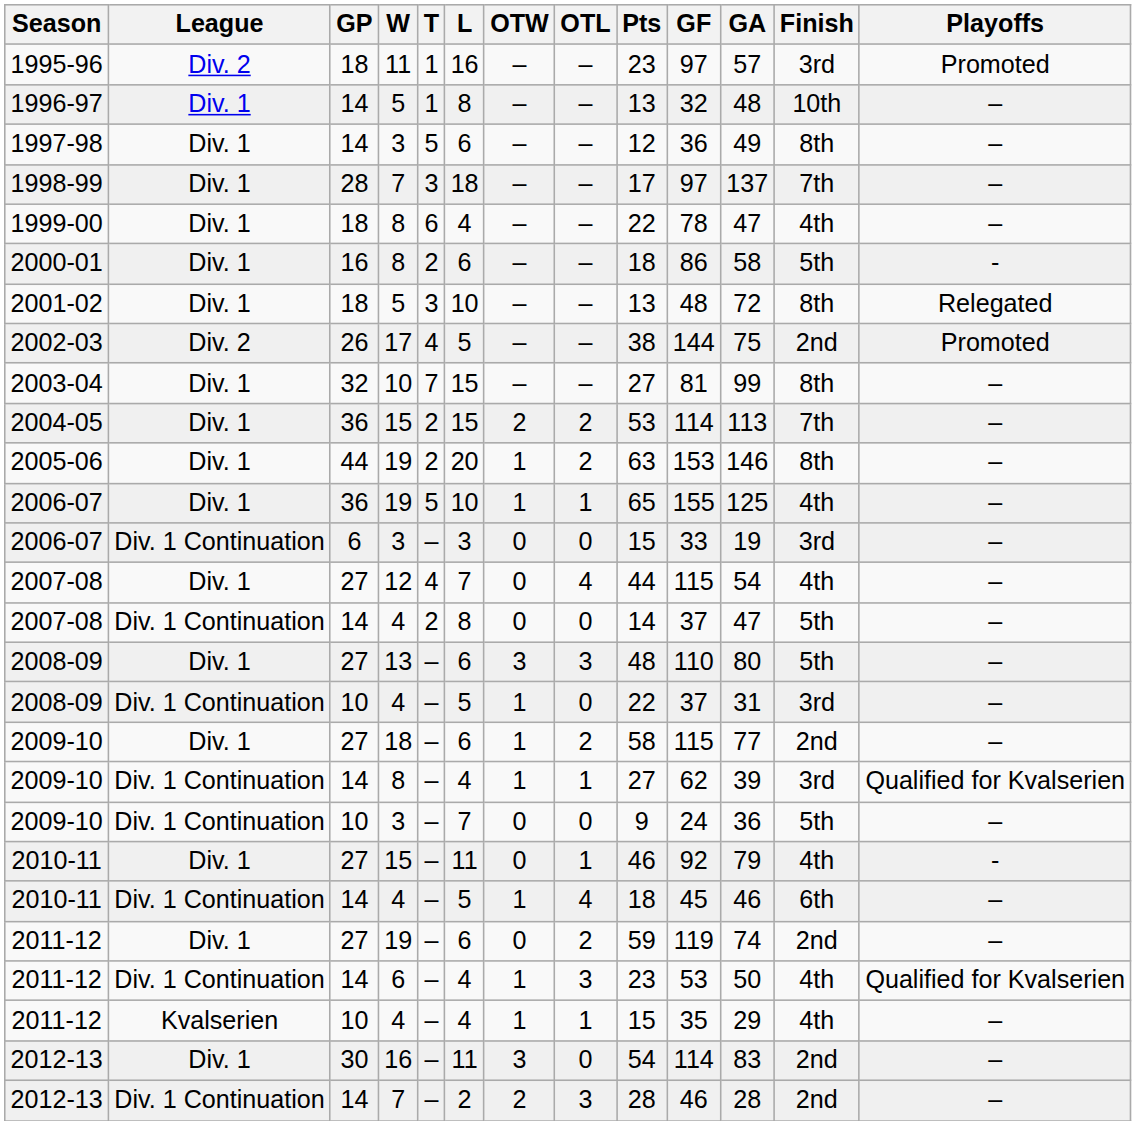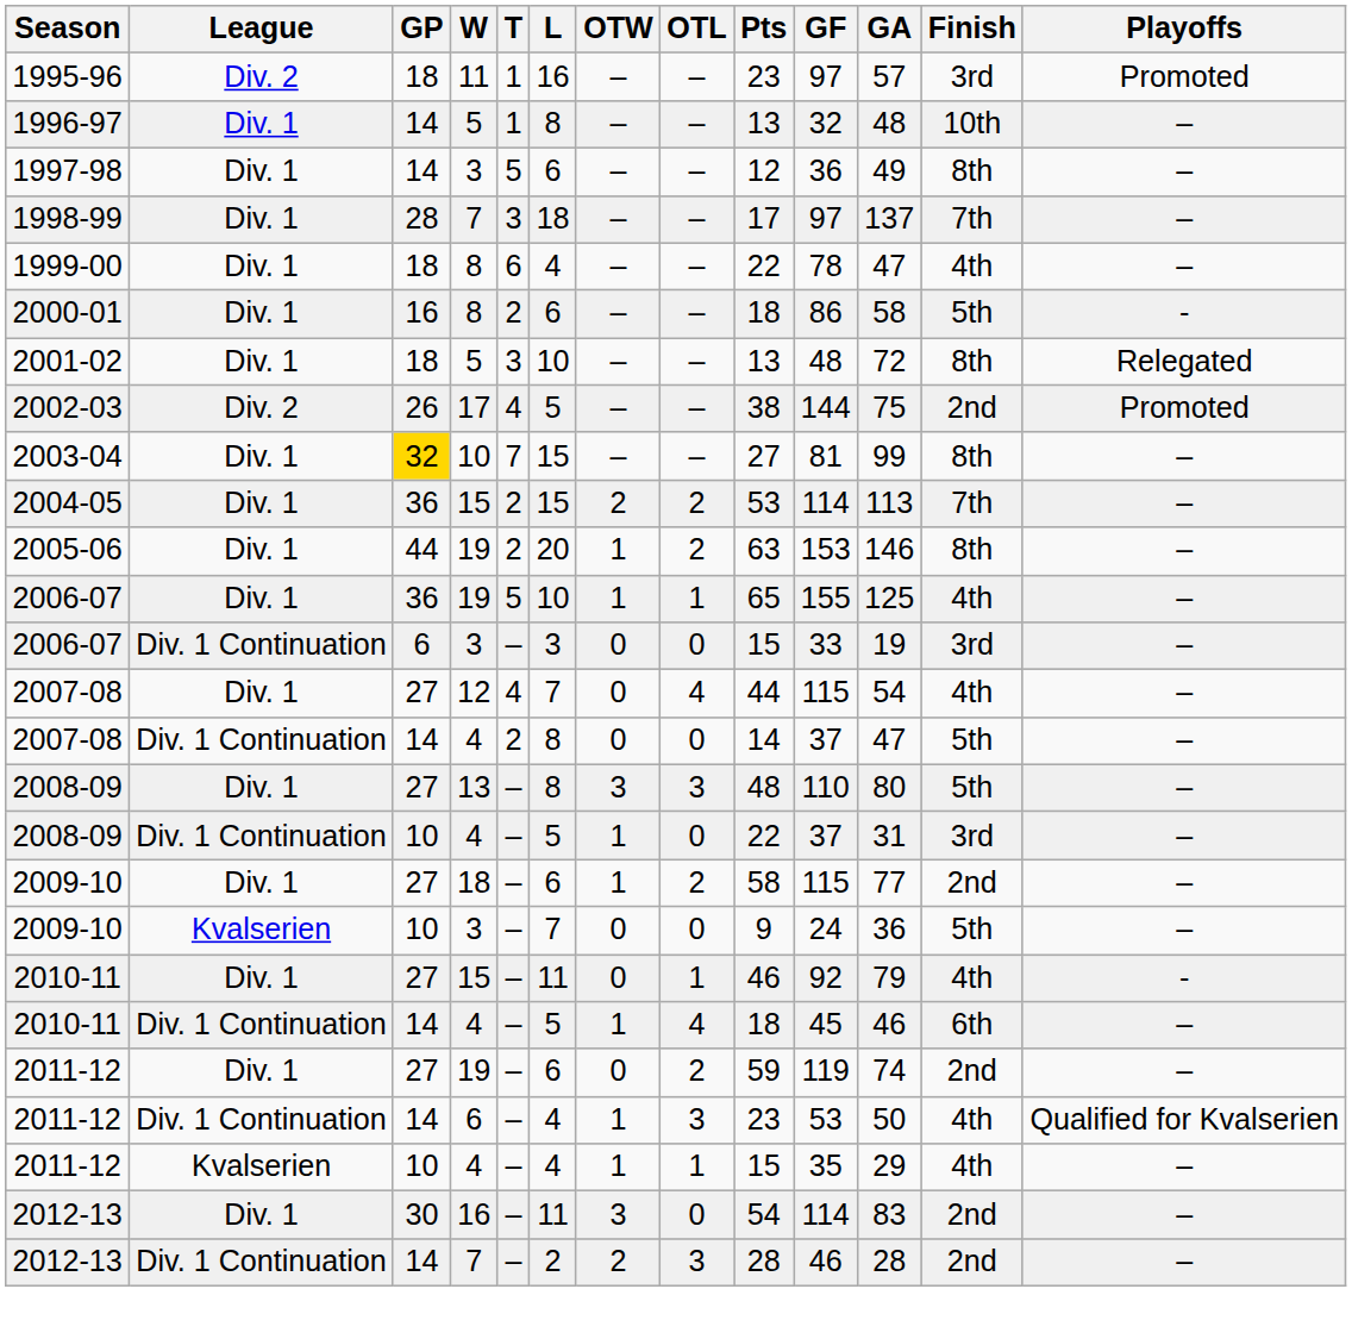 <table class="wikitable" style="text-align:center;">
 <tr>
 <th>Season</th>
 <th>League</th>
 <th>GP</th>
 <th>W</th>
 <th>T</th>
 <th>L</th>
 <th>OTW</th>
 <th>OTL</th>
 <th>Pts</th>
 <th>GF</th>
 <th>GA</th>
 <th>Finish</th>
 <th>Playoffs</th>
 </tr>
 <tr>
 <td>1995-96</td>
 <td><a href='#'>Div. 2</a></td>
 <td>18</td>
 <td>11</td>
 <td>1</td>
 <td>16</td>
 <td>–</td>
 <td>–</td>
 <td>23</td>
 <td>97</td>
 <td>57</td>
 <td>3rd</td>
 <td>Promoted</td>
 </tr>
 <tr bgcolor="#f0f0f0">
 <td>1996-97</td>
 <td><a href='#'>Div. 1</a></td>
 <td>14</td>
 <td>5</td>
 <td>1</td>
 <td>8</td>
 <td>–</td>
 <td>–</td>
 <td>13</td>
 <td>32</td>
 <td>48</td>
 <td>10th</td>
 <td>–</td>
 </tr>
 <tr>
 <td>1997-98</td>
 <td>Div. 1</td>
 <td>14</td>
 <td>3</td>
 <td>5</td>
 <td>6</td>
 <td>–</td>
 <td>–</td>
 <td>12</td>
 <td>36</td>
 <td>49</td>
 <td>8th</td>
 <td>–</td>
 </tr>
 <tr bgcolor="#f0f0f0">
 <td>1998-99</td>
 <td>Div. 1</td>
 <td>28</td>
 <td>7</td>
 <td>3</td>
 <td>18</td>
 <td>–</td>
 <td>–</td>
 <td>17</td>
 <td>97</td>
 <td>137</td>
 <td>7th</td>
 <td>–</td>
 </tr>
 <tr>
 <td>1999-00</td>
 <td>Div. 1</td>
 <td>18</td>
 <td>8</td>
 <td>6</td>
 <td>4</td>
 <td>–</td>
 <td>–</td>
 <td>22</td>
 <td>78</td>
 <td>47</td>
 <td>4th</td>
 <td>–</td>
 </tr>
 <tr bgcolor="#f0f0f0">
 <td>2000-01</td>
 <td>Div. 1</td>
 <td>16</td>
 <td>8</td>
 <td>2</td>
 <td>6</td>
 <td>–</td>
 <td>–</td>
 <td>18</td>
 <td>86</td>
 <td>58</td>
 <td>5th</td>
 <td>-</td>
 </tr>
 <tr>
 <td>2001-02</td>
 <td>Div. 1</td>
 <td>18</td>
 <td>5</td>
 <td>3</td>
 <td>10</td>
 <td>–</td>
 <td>–</td>
 <td>13</td>
 <td>48</td>
 <td>72</td>
 <td>8th</td>
 <td>Relegated</td>
 </tr>
 <tr bgcolor="#f0f0f0">
 <td>2002-03</td>
 <td>Div. 2</td>
 <td>26</td>
 <td>17</td>
 <td>4</td>
 <td>5</td>
 <td>–</td>
 <td>–</td>
 <td>38</td>
 <td>144</td>
 <td>75</td>
 <td>2nd</td>
 <td>Promoted</td>
 </tr>
 <tr>
 <td>2003-04</td>
 <td>Div. 1</td>
-<td>32</td>
+<td style="background: gold;">32</td>
 <td>10</td>
 <td>7</td>
 <td>15</td>
 <td>–</td>
 <td>–</td>
 <td>27</td>
 <td>81</td>
 <td>99</td>
 <td>8th</td>
 <td>–</td>
 </tr>
 <tr bgcolor="f0f0f0">
 <td>2004-05</td>
 <td>Div. 1</td>
 <td>36</td>
 <td>15</td>
 <td>2</td>
 <td>15</td>
 <td>2</td>
 <td>2</td>
 <td>53</td>
 <td>114</td>
 <td>113</td>
 <td>7th</td>
 <td>–</td>
 </tr>
 <tr>
 <td>2005-06</td>
 <td>Div. 1</td>
 <td>44</td>
 <td>19</td>
 <td>2</td>
 <td>20</td>
 <td>1</td>
 <td>2</td>
 <td>63</td>
 <td>153</td>
 <td>146</td>
 <td>8th</td>
 <td>–</td>
 </tr>
 <tr bgcolor="#f0f0f0">
 <td>2006-07</td>
 <td>Div. 1</td>
 <td>36</td>
 <td>19</td>
 <td>5</td>
 <td>10</td>
 <td>1</td>
 <td>1</td>
 <td>65</td>
 <td>155</td>
 <td>125</td>
 <td>4th</td>
 <td>–</td>
 </tr>
 <tr bgcolor="#f0f0f0">
 <td>2006-07</td>
 <td>Div. 1 Continuation</td>
 <td>6</td>
 <td>3</td>
 <td>–</td>
 <td>3</td>
 <td>0</td>
 <td>0</td>
 <td>15</td>
 <td>33</td>
 <td>19</td>
 <td>3rd</td>
 <td>–</td>
 </tr>
 <tr>
 <td>2007-08</td>
 <td>Div. 1</td>
 <td>27</td>
 <td>12</td>
 <td>4</td>
 <td>7</td>
 <td>0</td>
 <td>4</td>
 <td>44</td>
 <td>115</td>
 <td>54</td>
 <td>4th</td>
 <td>–</td>
 </tr>
 <tr>
 <td>2007-08</td>
 <td>Div. 1 Continuation</td>
 <td>14</td>
 <td>4</td>
 <td>2</td>
 <td>8</td>
 <td>0</td>
 <td>0</td>
 <td>14</td>
 <td>37</td>
 <td>47</td>
 <td>5th</td>
 <td>–</td>
 </tr>
 <tr bgcolor="#f0f0f0">
 <td>2008-09</td>
 <td>Div. 1</td>
 <td>27</td>
 <td>13</td>
 <td>–</td>
-<td>6</td>
+<td>8</td>
 <td>3</td>
 <td>3</td>
 <td>48</td>
 <td>110</td>
 <td>80</td>
 <td>5th</td>
 <td>–</td>
 </tr>
 <tr bgcolor="#f0f0f0">
 <td>2008-09</td>
 <td>Div. 1 Continuation</td>
 <td>10</td>
 <td>4</td>
 <td>–</td>
 <td>5</td>
 <td>1</td>
 <td>0</td>
 <td>22</td>
 <td>37</td>
 <td>31</td>
 <td>3rd</td>
 <td>–</td>
 </tr>
 <tr>
 <td>2009-10</td>
 <td>Div. 1</td>
 <td>27</td>
 <td>18</td>
 <td>–</td>
 <td>6</td>
 <td>1</td>
 <td>2</td>
 <td>58</td>
 <td>115</td>
 <td>77</td>
 <td>2nd</td>
 <td>–</td>
 </tr>
 <tr>
 <td>2009-10</td>
-<td>Div. 1 Continuation</td>
-<td>14</td>
-<td>8</td>
-<td>–</td>
-<td>4</td>
-<td>1</td>
-<td>1</td>
-<td>27</td>
-<td>62</td>
-<td>39</td>
-<td>3rd</td>
-<td>Qualified for Kvalserien</td>
-</tr>
-<tr>
-<td>2009-10</td>
-<td>Div. 1 Continuation</td>
+<td><a href='#'>Kvalserien</a></td>
 <td>10</td>
 <td>3</td>
 <td>–</td>
 <td>7</td>
 <td>0</td>
 <td>0</td>
 <td>9</td>
 <td>24</td>
 <td>36</td>
 <td>5th</td>
 <td>–</td>
 </tr>
 <tr bgcolor="#f0f0f0">
 <td>2010-11</td>
 <td>Div. 1</td>
 <td>27</td>
 <td>15</td>
 <td>–</td>
 <td>11</td>
 <td>0</td>
 <td>1</td>
 <td>46</td>
 <td>92</td>
 <td>79</td>
 <td>4th</td>
 <td>-</td>
 </tr>
 <tr bgcolor="#f0f0f0">
 <td>2010-11</td>
 <td>Div. 1 Continuation</td>
 <td>14</td>
 <td>4</td>
 <td>–</td>
 <td>5</td>
 <td>1</td>
 <td>4</td>
 <td>18</td>
 <td>45</td>
 <td>46</td>
 <td>6th</td>
 <td>–</td>
 </tr>
 <tr>
 <td>2011-12</td>
 <td>Div. 1</td>
 <td>27</td>
 <td>19</td>
 <td>–</td>
 <td>6</td>
 <td>0</td>
 <td>2</td>
 <td>59</td>
 <td>119</td>
 <td>74</td>
 <td>2nd</td>
 <td>–</td>
 </tr>
 <tr>
 <td>2011-12</td>
 <td>Div. 1 Continuation</td>
 <td>14</td>
 <td>6</td>
 <td>–</td>
 <td>4</td>
 <td>1</td>
 <td>3</td>
 <td>23</td>
 <td>53</td>
 <td>50</td>
 <td>4th</td>
 <td>Qualified for Kvalserien</td>
 </tr>
 <tr>
 <td>2011-12</td>
 <td>Kvalserien</td>
 <td>10</td>
 <td>4</td>
 <td>–</td>
 <td>4</td>
 <td>1</td>
 <td>1</td>
 <td>15</td>
 <td>35</td>
 <td>29</td>
 <td>4th</td>
 <td>–</td>
 </tr>
 <tr bgcolor="#f0f0f0">
 <td>2012-13</td>
 <td>Div. 1</td>
 <td>30</td>
 <td>16</td>
 <td>–</td>
 <td>11</td>
 <td>3</td>
 <td>0</td>
 <td>54</td>
 <td>114</td>
 <td>83</td>
 <td>2nd</td>
 <td>–</td>
 </tr>
 <tr bgcolor="#f0f0f0">
 <td>2012-13</td>
 <td>Div. 1 Continuation</td>
 <td>14</td>
 <td>7</td>
 <td>–</td>
 <td>2</td>
 <td>2</td>
 <td>3</td>
 <td>28</td>
 <td>46</td>
 <td>28</td>
 <td>2nd</td>
 <td>–</td>
 </tr>
 </table>
